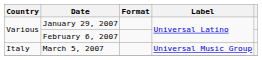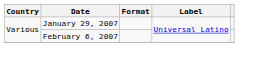 <table class="wikitable plainrowheaders" border="1">
 <tr>
 <th scope="col">Country</th>
 <th scope="col">Date</th>
 <th scope="col">Format</th>
 <th scope="col">Label</th>
 <th scope="col"></th>
 </tr>
 <tr>
 <td rowspan="2">Various</td>
 <td>January 29, 2007</td>
 <td></td>
 <td rowspan="2"><a href='#'>Universal Latino</a></td>
 <td align="center"></td>
 </tr>
 <tr>
 <td>February 6, 2007</td>
 <td></td>
 <td align="center"></td>
 </tr>
 <tr>
-<td>Italy</td>
-<td>March 5, 2007</td>
-<td></td>
-<td><a href='#'>Universal Music Group</a></td>
-<td align="center"></td>
-</tr>
-<tr>
 </tr>
 </table>
